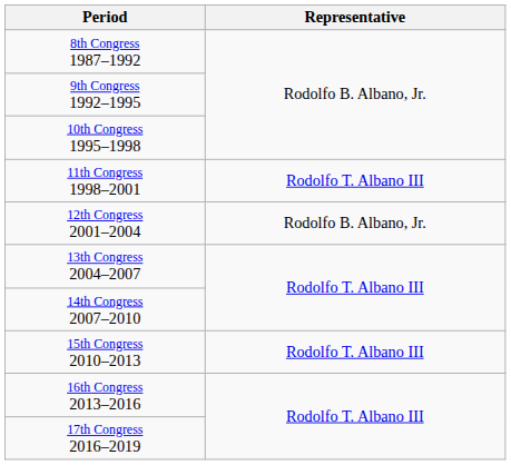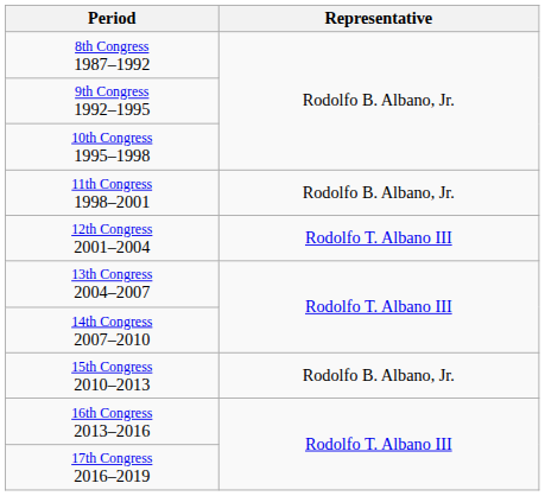 <table class="wikitable" style="text-align:center; width:40%;">
 <tr>
 <th width="40%">Period</th>
 <th>Representative</th>
 </tr>
 <tr>
 <td><small><a href='#'>8th Congress</a></small><br>1987–1992</td>
 <td rowspan="3">Rodolfo B. Albano, Jr.</td>
 </tr>
 <tr>
 <td><small><a href='#'>9th Congress</a></small><br>1992–1995</td>
 </tr>
 <tr>
 <td><small><a href='#'>10th Congress</a></small><br>1995–1998</td>
 </tr>
 <tr>
 <td><small><a href='#'>11th Congress</a></small><br>1998–2001</td>
-<td><a href='#'>Rodolfo T. Albano III</a></td>
+<td>Rodolfo B. Albano, Jr.</td>
 </tr>
 <tr>
 <td><small><a href='#'>12th Congress</a></small><br>2001–2004</td>
-<td>Rodolfo B. Albano, Jr.</td>
+<td><a href='#'>Rodolfo T. Albano III</a></td>
 </tr>
 <tr>
 <td><small><a href='#'>13th Congress</a></small><br>2004–2007</td>
 <td rowspan="2"><a href='#'>Rodolfo T. Albano III</a></td>
 </tr>
 <tr>
 <td><small><a href='#'>14th Congress</a></small><br>2007–2010</td>
 </tr>
 <tr>
 <td><small><a href='#'>15th Congress</a></small><br>2010–2013</td>
-<td><a href='#'>Rodolfo T. Albano III</a></td>
+<td>Rodolfo B. Albano, Jr.</td>
 </tr>
 <tr>
 <td><small><a href='#'>16th Congress</a></small><br>2013–2016</td>
 <td rowspan="2"><a href='#'>Rodolfo T. Albano III</a></td>
 </tr>
 <tr>
 <td><small><a href='#'>17th Congress</a></small><br>2016–2019</td>
 </tr>
 </table>
